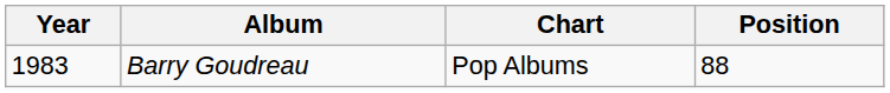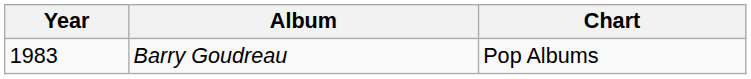 <table class="wikitable" width="550px">
 <tr>
 <th align="left">Year</th>
 <th align="left">Album</th>
 <th align="left">Chart</th>
-<th align="left">Position</th>
 </tr>
 <tr>
 <td align="left">1983</td>
 <td align="left"><em>Barry Goudreau</em></td>
 <td align="left">Pop Albums</td>
-<td align="left">88</td>
 </tr>
 </table>
